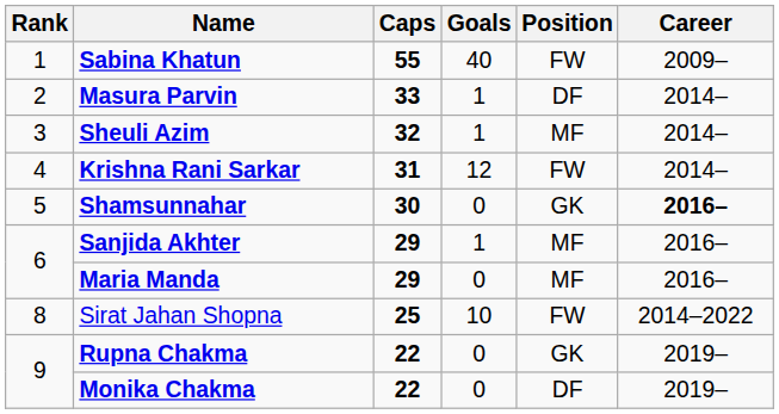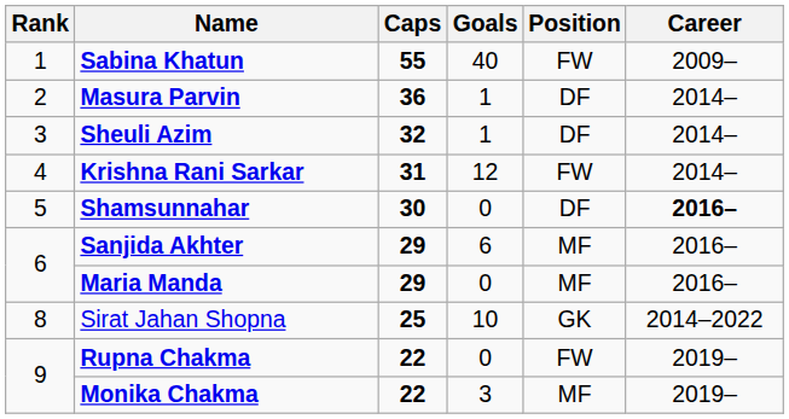 <table class="wikitable sortable" style=text-align:center>
 <tr>
 <th width=40>Rank</th>
 <th width=200>Name</th>
 <th width=40>Caps</th>
 <th width=40>Goals</th>
 <th width=40>Position</th>
 <th width=100>Career</th>
 </tr>
 <tr>
 <td>1</td>
 <td align=left><strong><a href='#'>Sabina Khatun</a></strong></td>
 <td><strong>55</strong></td>
 <td>40</td>
 <td>FW</td>
 <td>2009–</td>
 </tr>
 <tr>
 <td>2</td>
 <td align=left><strong><a href='#'>Masura Parvin</a></strong></td>
-<td><strong>33</strong></td>
+<td><strong>36</strong></td>
 <td>1</td>
 <td>DF</td>
 <td>2014–</td>
 </tr>
 <tr>
 <td>3</td>
 <td align=left><strong><a href='#'>Sheuli Azim</a></strong></td>
 <td><strong>32</strong></td>
 <td>1</td>
-<td>MF</td>
+<td>DF</td>
 <td>2014–</td>
 </tr>
 <tr>
 <td>4</td>
 <td align=left><strong><a href='#'>Krishna Rani Sarkar</a></strong></td>
 <td><strong>31</strong></td>
 <td>12</td>
 <td>FW</td>
 <td>2014–</td>
 </tr>
 <tr>
 <td>5</td>
 <td align=left><strong><a href='#'>Shamsunnahar</a></strong></td>
 <td><strong>30</strong></td>
 <td>0</td>
-<td>GK</td>
+<td>DF</td>
 <td><strong>2016–</strong></td>
 </tr>
 <tr>
 <td rowspan=2>6</td>
 <td align=left><strong><a href='#'>Sanjida Akhter</a></strong></td>
 <td><strong>29</strong></td>
-<td>1</td>
+<td>6</td>
 <td>MF</td>
 <td>2016–</td>
 </tr>
 <tr>
 <td align=left><strong><a href='#'>Maria Manda</a></strong></td>
 <td><strong>29</strong></td>
 <td>0</td>
 <td>MF</td>
 <td>2016–</td>
 </tr>
 <tr>
 <td>8</td>
 <td align=left><a href='#'>Sirat Jahan Shopna</a></td>
 <td><strong>25</strong></td>
 <td>10</td>
-<td>FW</td>
+<td>GK</td>
 <td>2014–2022</td>
 </tr>
 <tr>
 <td rowspan=2>9</td>
 <td align=left><strong><a href='#'>Rupna Chakma</a></strong></td>
 <td><strong>22</strong></td>
 <td>0</td>
-<td>GK</td>
+<td>FW</td>
 <td>2019–</td>
 </tr>
 <tr>
 <td align=left><strong><a href='#'>Monika Chakma</a></strong></td>
 <td><strong>22</strong></td>
-<td>0</td>
-<td>DF</td>
+<td>3</td>
+<td>MF</td>
 <td>2019–</td>
 </tr>
 </table>
